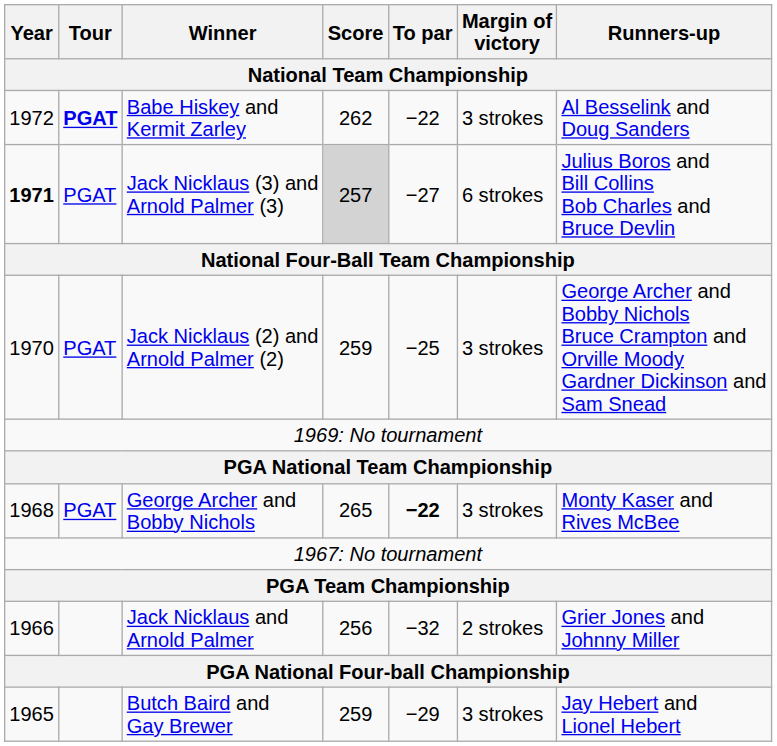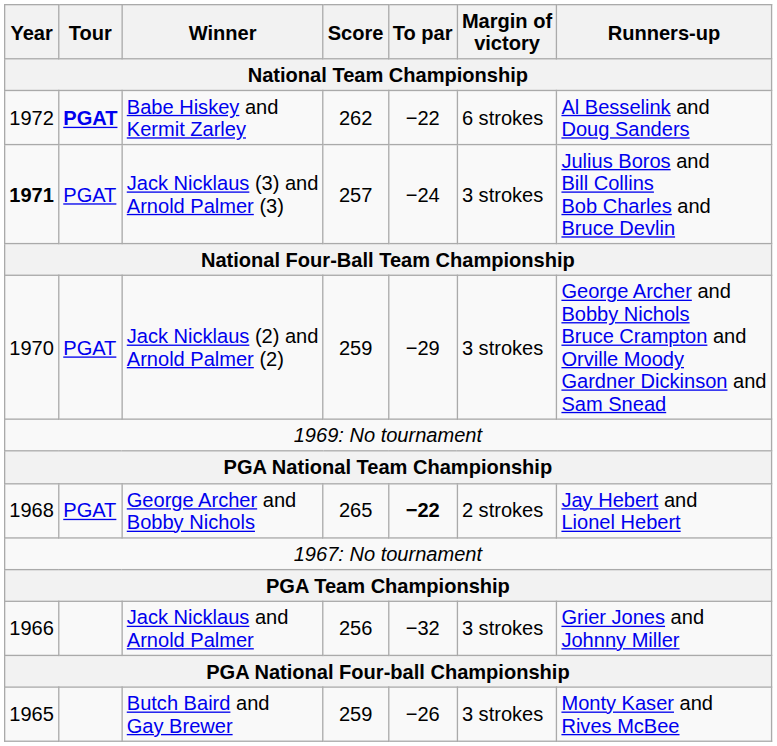 <table class=wikitable style="font-size:95%">
 <tr>
 <th>Year</th>
 <th>Tour</th>
 <th>Winner</th>
 <th>Score</th>
 <th>To par</th>
 <th>Margin of<br>victory</th>
 <th>Runners-up</th>
 </tr>
 <tr>
 <th colspan=8>National Team Championship</th>
 </tr>
 <tr>
 <td>1972</td>
 <td><strong><a href='#'>PGAT</a></strong></td>
 <td> <a href='#'>Babe Hiskey</a> and<br> <a href='#'>Kermit Zarley</a></td>
 <td align=center>262</td>
 <td align=center>−22</td>
-<td>3 strokes</td>
+<td>6 strokes</td>
 <td> <a href='#'>Al Besselink</a> and<br> <a href='#'>Doug Sanders</a></td>
 </tr>
 <tr>
 <td><strong>1971</strong></td>
 <td><a href='#'>PGAT</a></td>
 <td> <a href='#'>Jack Nicklaus</a> (3) and<br> <a href='#'>Arnold Palmer</a> (3)</td>
-<td align=center style="background: lightgrey;">257</td>
-<td align=center>−27</td>
-<td>6 strokes</td>
+<td align=center>257</td>
+<td align=center>−24</td>
+<td>3 strokes</td>
 <td> <a href='#'>Julius Boros</a> and<br> <a href='#'>Bill Collins</a><br> <a href='#'>Bob Charles</a> and<br> <a href='#'>Bruce Devlin</a></td>
 </tr>
 <tr>
 <th colspan=8>National Four-Ball Team Championship</th>
 </tr>
 <tr>
 <td>1970</td>
 <td><a href='#'>PGAT</a></td>
 <td> <a href='#'>Jack Nicklaus</a> (2) and<br> <a href='#'>Arnold Palmer</a> (2)</td>
 <td align=center>259</td>
-<td align=center>−25</td>
+<td align=center>−29</td>
 <td>3 strokes</td>
 <td> <a href='#'>George Archer</a> and<br> <a href='#'>Bobby Nichols</a><br> <a href='#'>Bruce Crampton</a> and<br> <a href='#'>Orville Moody</a><br> <a href='#'>Gardner Dickinson</a> and<br> <a href='#'>Sam Snead</a></td>
 </tr>
 <tr>
 <td colspan=7 align=center><em>1969: No tournament</em></td>
 </tr>
 <tr>
 <th colspan=8>PGA National Team Championship</th>
 </tr>
 <tr>
 <td>1968</td>
 <td><a href='#'>PGAT</a></td>
 <td> <a href='#'>George Archer</a> and<br> <a href='#'>Bobby Nichols</a></td>
 <td align=center>265</td>
 <td align=center><strong>−22</strong></td>
-<td>3 strokes</td>
-<td> <a href='#'>Monty Kaser</a> and<br> <a href='#'>Rives McBee</a></td>
+<td>2 strokes</td>
+<td> <a href='#'>Jay Hebert</a> and<br> <a href='#'>Lionel Hebert</a></td>
 </tr>
 <tr>
 <td colspan=7 align=center><em>1967: No tournament</em></td>
 </tr>
 <tr>
 <th colspan=8>PGA Team Championship</th>
 </tr>
 <tr>
 <td>1966</td>
 <td></td>
 <td> <a href='#'>Jack Nicklaus</a> and<br> <a href='#'>Arnold Palmer</a></td>
 <td align=center>256</td>
 <td align=center>−32</td>
-<td>2 strokes</td>
+<td>3 strokes</td>
 <td> <a href='#'>Grier Jones</a> and<br> <a href='#'>Johnny Miller</a></td>
 </tr>
 <tr>
 <th colspan=8>PGA National Four-ball Championship</th>
 </tr>
 <tr>
 <td>1965</td>
 <td></td>
 <td> <a href='#'>Butch Baird</a> and<br> <a href='#'>Gay Brewer</a></td>
 <td align=center>259</td>
-<td align=center>−29</td>
+<td align=center>−26</td>
 <td>3 strokes</td>
-<td> <a href='#'>Jay Hebert</a> and<br> <a href='#'>Lionel Hebert</a></td>
+<td> <a href='#'>Monty Kaser</a> and<br> <a href='#'>Rives McBee</a></td>
 </tr>
 </table>
